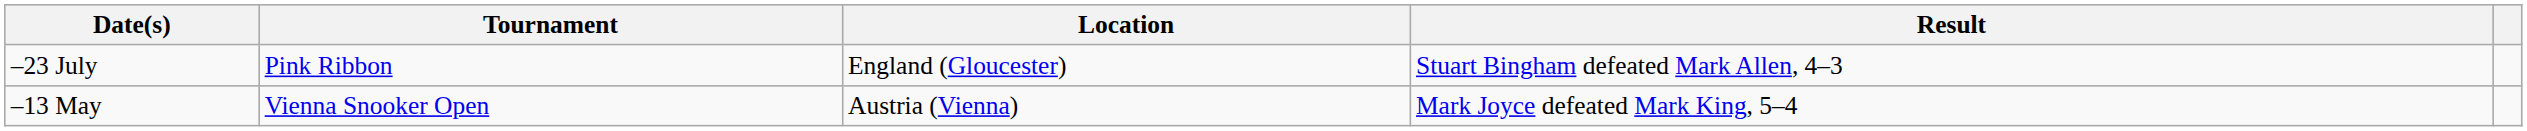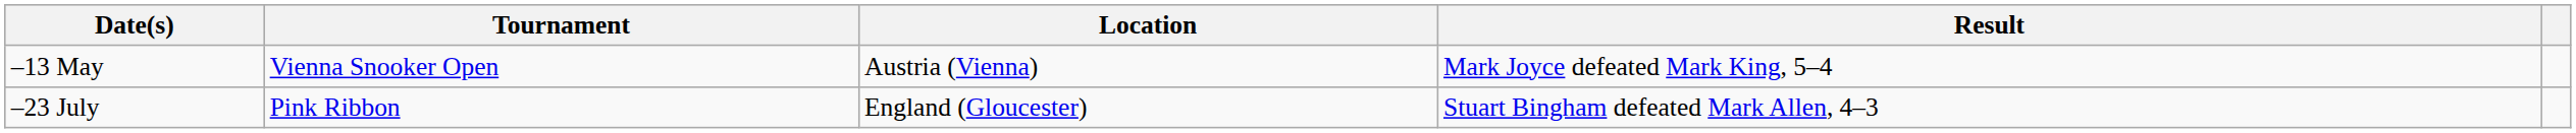 <table class="sortable wikitable" width="100%" cellpadding="5" style="margin: 1em auto 1em auto">
 <tr>
 <th scope="col">Date(s)</th>
 <th wscope="col">Tournament</th>
 <th scope="col">Location</th>
 <th scope="col" class="unsortable">Result</th>
 <th scope="col" class="unsortable"></th>
 </tr>
 <tr>
+<td>–13 May</td>
+<td><a href='#'>Vienna Snooker Open</a></td>
+<td>Austria (<a href='#'>Vienna</a>)</td>
+<td><a href='#'>Mark Joyce</a> defeated <a href='#'>Mark King</a>, 5–4</td>
+<td align="center"></td>
+</tr>
+<tr>
 <td>–23 July</td>
 <td><a href='#'>Pink Ribbon</a></td>
 <td>England (<a href='#'>Gloucester</a>)</td>
 <td><a href='#'>Stuart Bingham</a> defeated <a href='#'>Mark Allen</a>, 4–3</td>
 <td align="center"></td>
 </tr>
-<tr>
-<td>–13 May</td>
-<td><a href='#'>Vienna Snooker Open</a></td>
-<td>Austria (<a href='#'>Vienna</a>)</td>
-<td><a href='#'>Mark Joyce</a> defeated <a href='#'>Mark King</a>, 5–4</td>
-<td align="center"></td>
-</tr>
 </table>
